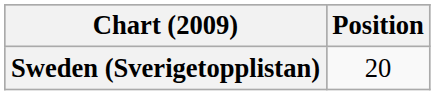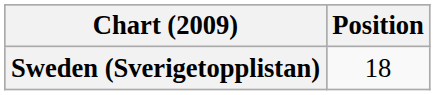 <table class="wikitable plainrowheaders">
 <tr>
 <th>Chart (2009)</th>
 <th>Position</th>
 </tr>
 <tr>
 <th scope="row">Sweden (Sverigetopplistan)</th>
-<td style="text-align:center;">20</td>
+<td style="text-align:center;">18</td>
 </tr>
 </table>
